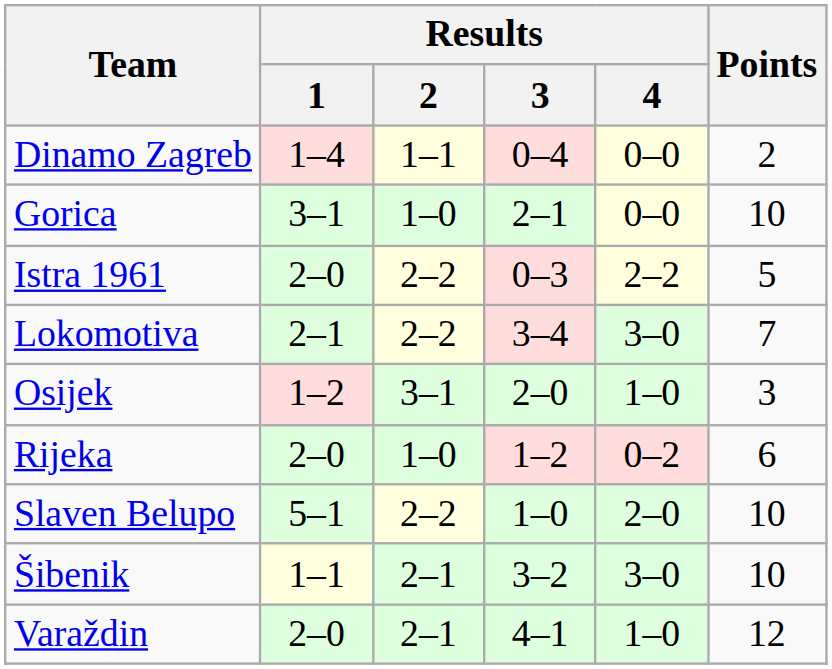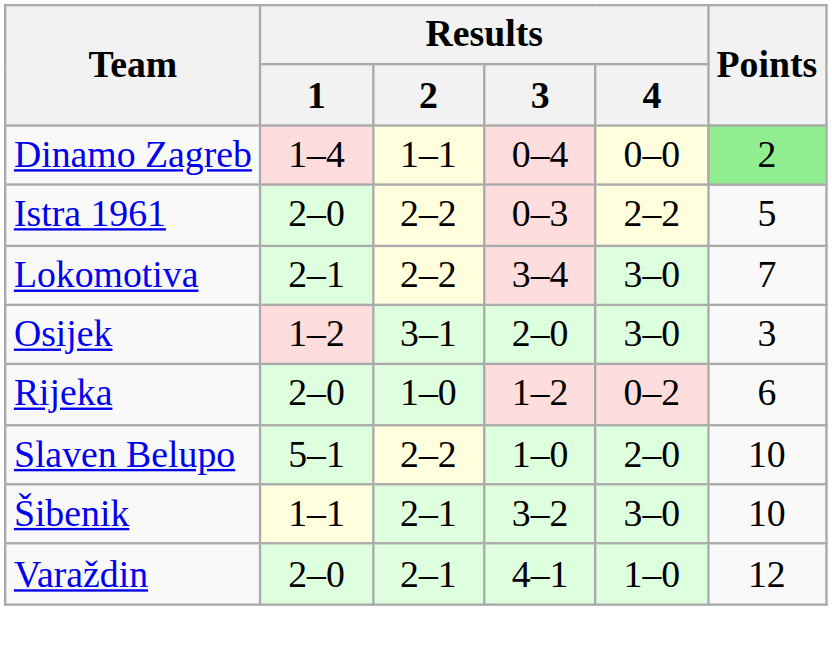 <table class="wikitable" style="text-align:center">
 <tr>
 <th rowspan=2>Team</th>
 <th colspan=4>Results</th>
 <th rowspan=2>Points</th>
 </tr>
 <tr>
 <th width=40>1</th>
 <th width=40>2</th>
 <th width=40>3</th>
 <th width=40>4</th>
 </tr>
 <tr>
 <td align=left><a href='#'>Dinamo Zagreb</a></td>
 <td bgcolor=#ffdddd>1–4</td>
 <td bgcolor=#ffffdd>1–1</td>
 <td bgcolor=#ffdddd>0–4</td>
 <td bgcolor=#ffffdd>0–0</td>
-<td>2</td>
-</tr>
-<tr>
-<td align=left><a href='#'>Gorica</a></td>
-<td bgcolor=#ddffdd>3–1</td>
-<td bgcolor=#ddffdd>1–0</td>
-<td bgcolor=#ddffdd>2–1</td>
-<td bgcolor=#ffffdd>0–0</td>
-<td>10</td>
+<td style="background: lightgreen;">2</td>
 </tr>
 <tr>
 <td align=left><a href='#'>Istra 1961</a></td>
 <td bgcolor=#ddffdd>2–0</td>
 <td bgcolor=#ffffdd>2–2</td>
 <td bgcolor=#ffdddd>0–3</td>
 <td bgcolor=#ffffdd>2–2</td>
 <td>5</td>
 </tr>
 <tr>
 <td align=left><a href='#'>Lokomotiva</a></td>
 <td bgcolor=#ddffdd>2–1</td>
 <td bgcolor=#ffffdd>2–2</td>
 <td bgcolor=#ffdddd>3–4</td>
 <td bgcolor=#ddffdd>3–0</td>
 <td>7</td>
 </tr>
 <tr>
 <td align=left><a href='#'>Osijek</a></td>
 <td bgcolor=#ffdddd>1–2</td>
 <td bgcolor=#ddffdd>3–1</td>
 <td bgcolor=#ddffdd>2–0</td>
-<td bgcolor=#ddffdd>1–0</td>
+<td bgcolor=#ddffdd>3–0</td>
 <td>3</td>
 </tr>
 <tr>
 <td align=left><a href='#'>Rijeka</a></td>
 <td bgcolor=#ddffdd>2–0</td>
 <td bgcolor=#ddffdd>1–0</td>
 <td bgcolor=#ffdddd>1–2</td>
 <td bgcolor=#ffdddd>0–2</td>
 <td>6</td>
 </tr>
 <tr>
 <td align=left><a href='#'>Slaven Belupo</a></td>
 <td bgcolor=#ddffdd>5–1</td>
 <td bgcolor=#ffffdd>2–2</td>
 <td bgcolor=#ddffdd>1–0</td>
 <td bgcolor=#ddffdd>2–0</td>
 <td>10</td>
 </tr>
 <tr>
 <td align=left><a href='#'>Šibenik</a></td>
 <td bgcolor=#ffffdd>1–1</td>
 <td bgcolor=#ddffdd>2–1</td>
 <td bgcolor=#ddffdd>3–2</td>
 <td bgcolor=#ddffdd>3–0</td>
 <td>10</td>
 </tr>
 <tr>
 <td align=left><a href='#'>Varaždin</a></td>
 <td bgcolor=#ddffdd>2–0</td>
 <td bgcolor=#ddffdd>2–1</td>
 <td bgcolor=#ddffdd>4–1</td>
 <td bgcolor=#ddffdd>1–0</td>
 <td>12</td>
 </tr>
 </table>
